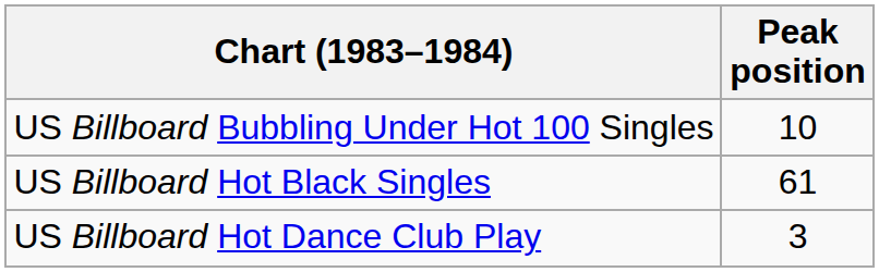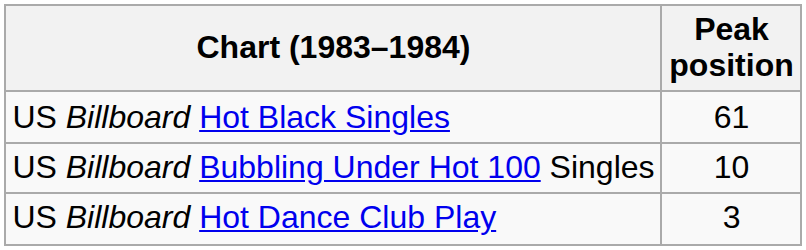 <table class="wikitable sortable">
 <tr>
 <th>Chart (1983–1984)</th>
 <th>Peak<br>position</th>
 </tr>
 <tr>
 </tr>
 <tr>
 </tr>
 <tr>
 </tr>
 <tr>
 </tr>
 <tr>
+<td>US <em>Billboard</em> <a href='#'>Hot Black Singles</a></td>
+<td align="center">61</td>
+</tr>
+<tr>
 <td>US <em>Billboard</em> <a href='#'>Bubbling Under Hot 100</a> Singles</td>
 <td align="center">10</td>
-</tr>
-<tr>
-<td>US <em>Billboard</em> <a href='#'>Hot Black Singles</a></td>
-<td align="center">61</td>
 </tr>
 <tr>
 <td>US <em>Billboard</em> <a href='#'>Hot Dance Club Play</a></td>
 <td align="center">3</td>
 </tr>
 </table>
